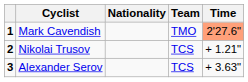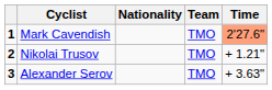 <table class="wikitable">
 <tr>
 <th></th>
 <th>Cyclist</th>
 <th>Nationality</th>
 <th>Team</th>
 <th>Time</th>
 </tr>
 <tr>
 <td><strong>1</strong></td>
 <td><a href='#'>Mark Cavendish</a></td>
 <td></td>
 <td><a href='#'>TMO</a></td>
 <td align="right" style="background: lightsalmon;">2'27.6"</td>
 </tr>
 <tr>
 <td><strong>2</strong></td>
 <td><a href='#'>Nikolai Trusov</a></td>
 <td></td>
-<td><a href='#'>TCS</a></td>
+<td><a href='#'>TMO</a></td>
 <td align="right">+ 1.21"</td>
 </tr>
 <tr>
 <td><strong>3</strong></td>
 <td><a href='#'>Alexander Serov</a></td>
 <td></td>
-<td><a href='#'>TCS</a></td>
+<td><a href='#'>TMO</a></td>
 <td align="right">+ 3.63"</td>
 </tr>
 </table>
